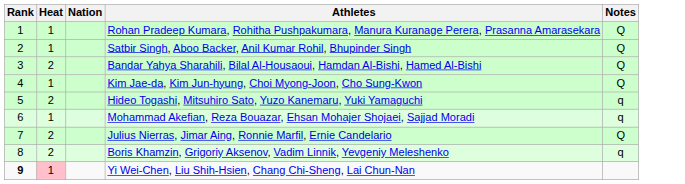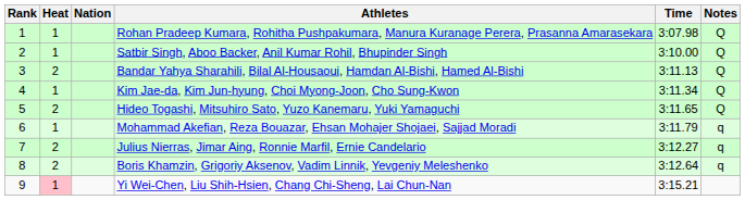 <table class="wikitable sortable" style="text-align:center">
 <tr>
 <th>Rank</th>
 <th>Heat</th>
 <th>Nation</th>
 <th>Athletes</th>
+<th>Time</th>
 <th>Notes</th>
 </tr>
 <tr bgcolor=ccffcc>
 <td>1</td>
 <td>1</td>
 <td align=left></td>
 <td align=left><a href='#'>Rohan Pradeep Kumara</a>, <a href='#'>Rohitha Pushpakumara</a>, <a href='#'>Manura Kuranage Perera</a>, <a href='#'>Prasanna Amarasekara</a></td>
+<td>3:07.98</td>
 <td>Q</td>
 </tr>
 <tr bgcolor=ccffcc>
 <td>2</td>
 <td>1</td>
 <td align=left></td>
 <td align=left><a href='#'>Satbir Singh</a>, <a href='#'>Aboo Backer</a>, <a href='#'>Anil Kumar Rohil</a>, <a href='#'>Bhupinder Singh</a></td>
+<td>3:10.00</td>
 <td>Q</td>
 </tr>
 <tr bgcolor=ccffcc>
 <td>3</td>
 <td>2</td>
 <td align=left></td>
 <td align=left><a href='#'>Bandar Yahya Sharahili</a>, <a href='#'>Bilal Al-Housaoui</a>, <a href='#'>Hamdan Al-Bishi</a>, <a href='#'>Hamed Al-Bishi</a></td>
+<td>3:11.13</td>
 <td>Q</td>
 </tr>
 <tr bgcolor=ccffcc>
 <td>4</td>
 <td>1</td>
 <td align=left></td>
 <td align=left><a href='#'>Kim Jae-da</a>, <a href='#'>Kim Jun-hyung</a>, <a href='#'>Choi Myong-Joon</a>, <a href='#'>Cho Sung-Kwon</a></td>
+<td>3:11.34</td>
 <td>Q</td>
 </tr>
 <tr bgcolor=ccffcc>
 <td>5</td>
 <td>2</td>
 <td align=left></td>
 <td align=left><a href='#'>Hideo Togashi</a>, <a href='#'>Mitsuhiro Sato</a>, <a href='#'>Yuzo Kanemaru</a>, <a href='#'>Yuki Yamaguchi</a></td>
-<td>q</td>
+<td>3:11.65</td>
+<td>Q</td>
 </tr>
 <tr bgcolor=ddffdd>
 <td>6</td>
 <td>1</td>
 <td align=left></td>
 <td align=left><a href='#'>Mohammad Akefian</a>, <a href='#'>Reza Bouazar</a>, <a href='#'>Ehsan Mohajer Shojaei</a>, <a href='#'>Sajjad Moradi</a></td>
+<td>3:11.79</td>
 <td>q</td>
 </tr>
 <tr bgcolor=ccffcc>
 <td>7</td>
 <td>2</td>
 <td align=left></td>
 <td align=left><a href='#'>Julius Nierras</a>, <a href='#'>Jimar Aing</a>, <a href='#'>Ronnie Marfil</a>, <a href='#'>Ernie Candelario</a></td>
-<td>Q</td>
+<td>3:12.27</td>
+<td>q</td>
 </tr>
 <tr bgcolor=ddffdd>
 <td>8</td>
 <td>2</td>
 <td align=left></td>
 <td align=left><a href='#'>Boris Khamzin</a>, <a href='#'>Grigoriy Aksenov</a>, <a href='#'>Vadim Linnik</a>, <a href='#'>Yevgeniy Meleshenko</a></td>
+<td>3:12.64</td>
 <td>q</td>
 </tr>
 <tr>
-<td><strong>9</strong></td>
+<td>9</td>
 <td style="background: pink;">1</td>
 <td align=left></td>
 <td align=left><a href='#'>Yi Wei-Chen</a>, <a href='#'>Liu Shih-Hsien</a>, <a href='#'>Chang Chi-Sheng</a>, <a href='#'>Lai Chun-Nan</a></td>
+<td>3:15.21</td>
 <td></td>
 </tr>
 </table>
